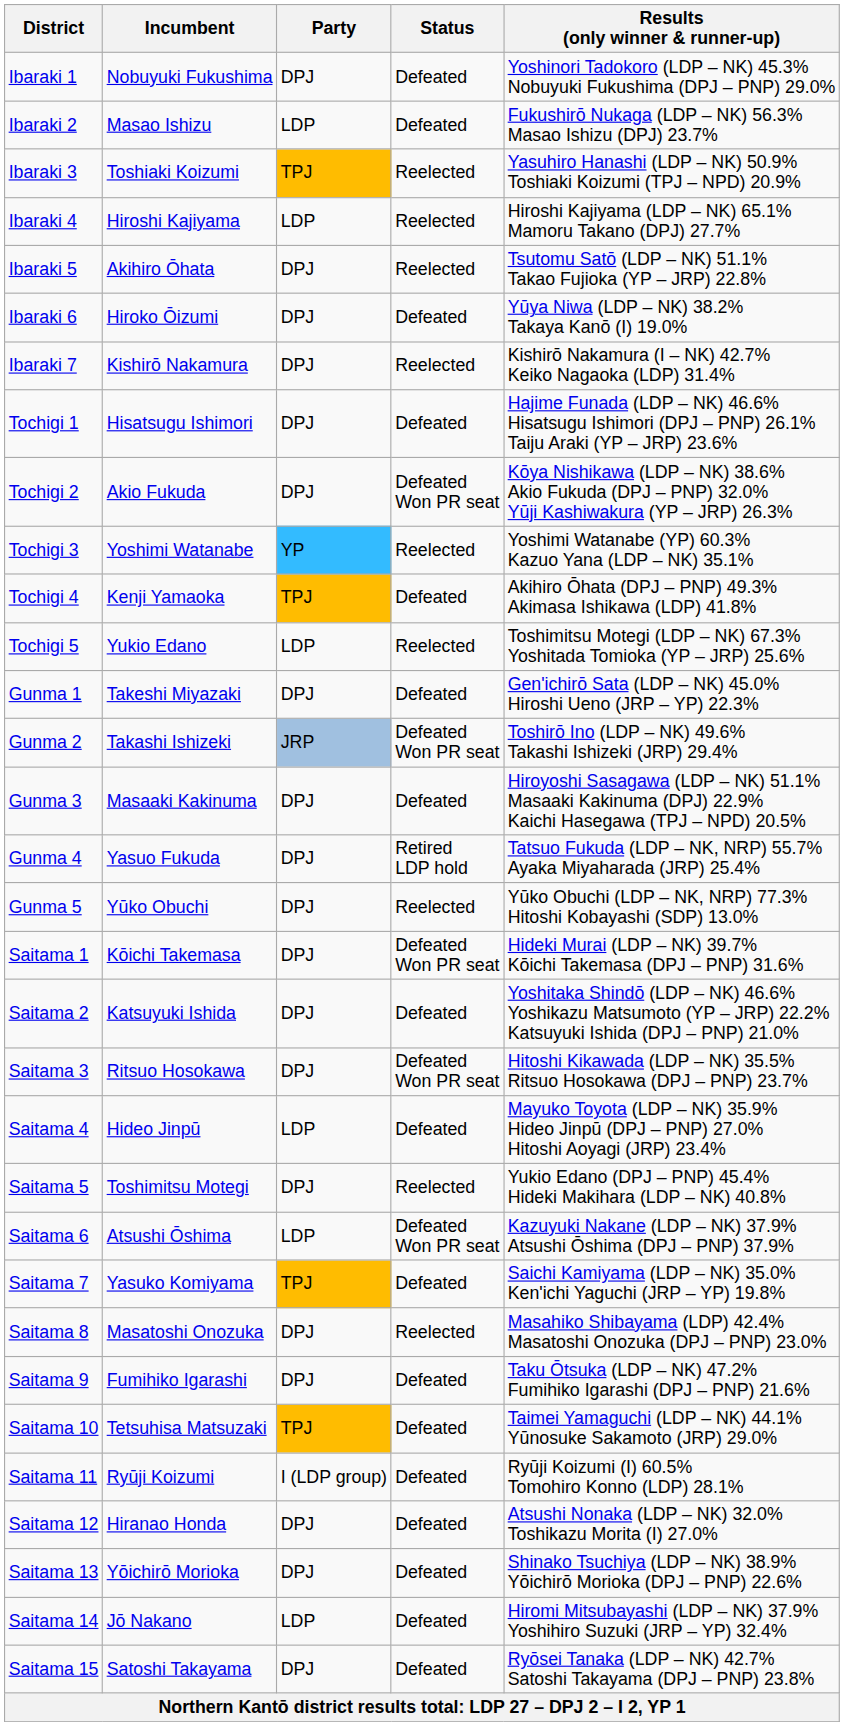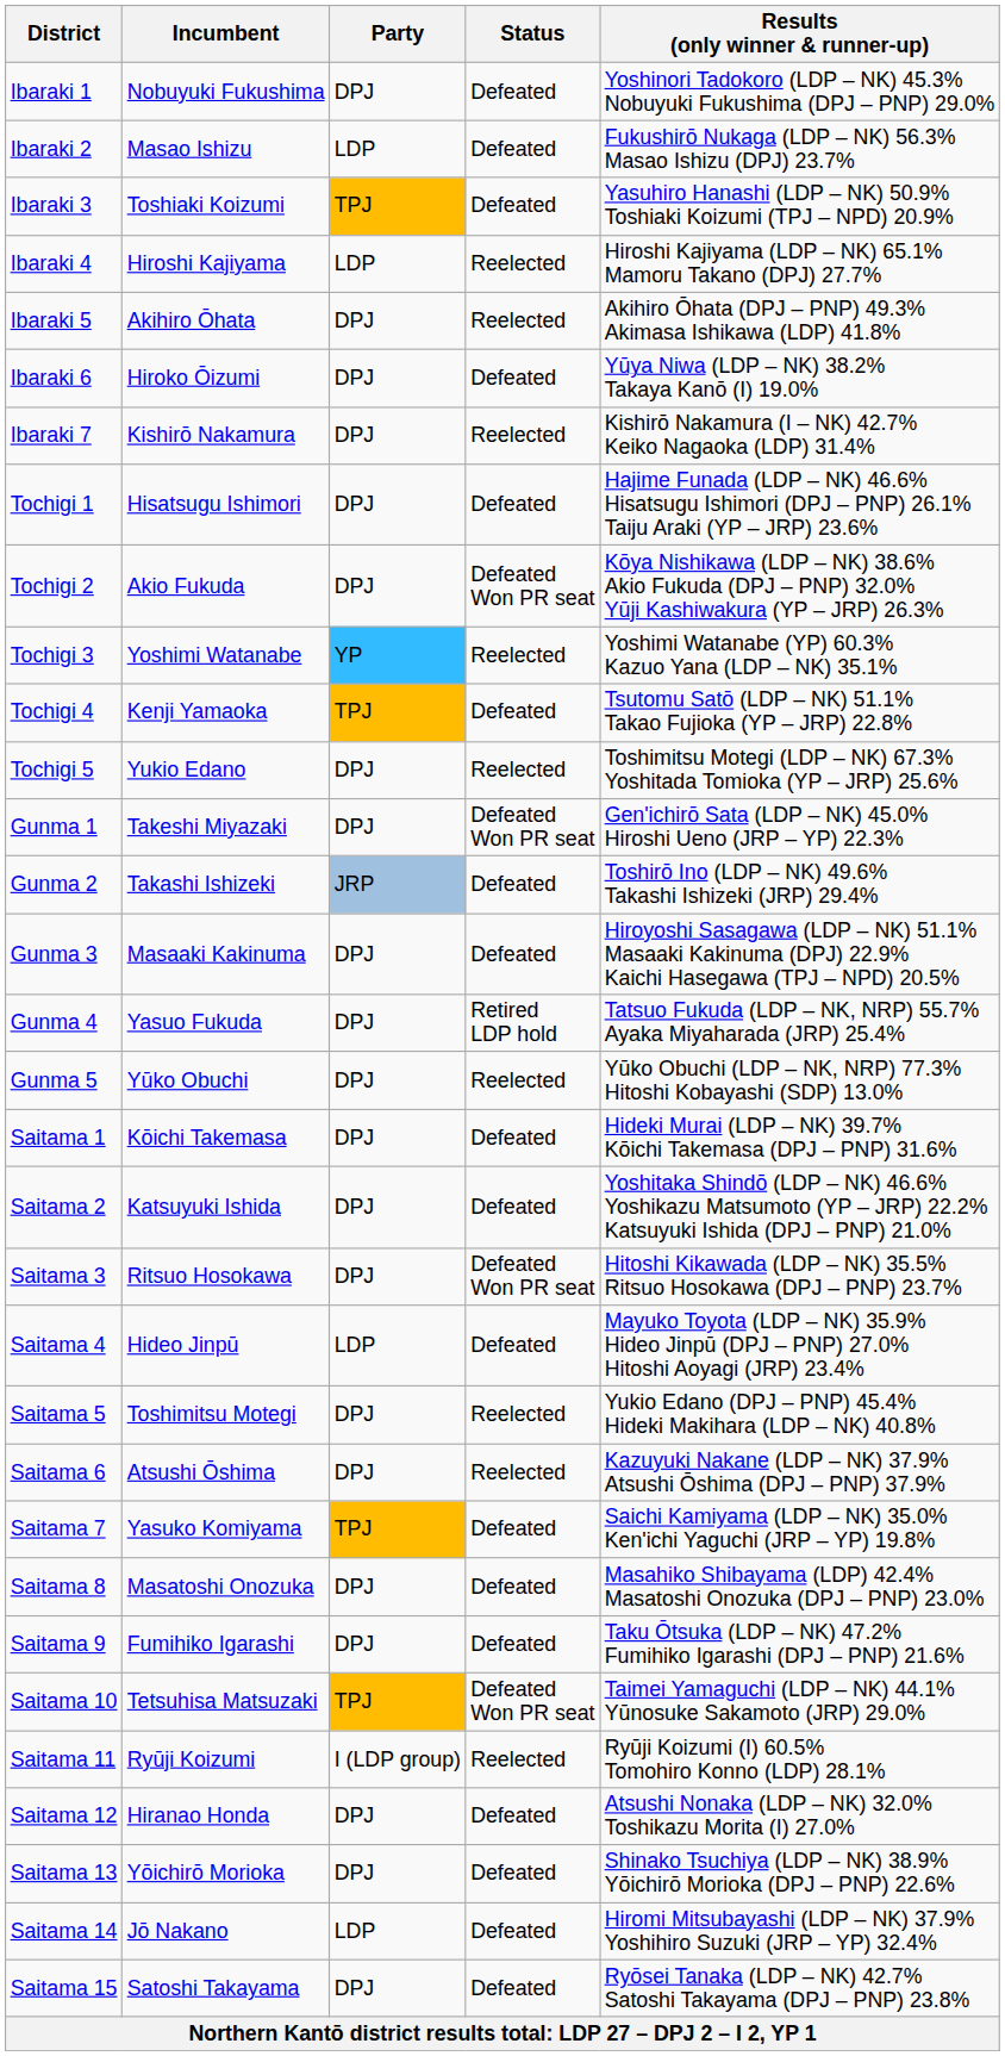 <table class="wikitable">
 <tr>
 <th>District</th>
 <th>Incumbent</th>
 <th>Party</th>
 <th>Status</th>
 <th>Results<br>(only winner & runner-up)</th>
 </tr>
 <tr>
 <td><a href='#'>Ibaraki 1</a></td>
 <td><a href='#'>Nobuyuki Fukushima</a></td>
 <td>DPJ</td>
 <td>Defeated</td>
 <td><a href='#'>Yoshinori Tadokoro</a> (LDP – NK) 45.3%<br>Nobuyuki Fukushima (DPJ – PNP) 29.0%</td>
 </tr>
 <tr>
 <td><a href='#'>Ibaraki 2</a></td>
 <td><a href='#'>Masao Ishizu</a></td>
 <td>LDP</td>
 <td>Defeated</td>
 <td><a href='#'>Fukushirō Nukaga</a> (LDP – NK) 56.3%<br>Masao Ishizu (DPJ) 23.7%</td>
 </tr>
 <tr>
 <td><a href='#'>Ibaraki 3</a></td>
 <td><a href='#'>Toshiaki Koizumi</a></td>
 <td bgcolor="#FFBC00">TPJ</td>
-<td>Reelected</td>
+<td>Defeated</td>
 <td><a href='#'>Yasuhiro Hanashi</a> (LDP – NK) 50.9%<br>Toshiaki Koizumi (TPJ – NPD) 20.9%</td>
 </tr>
 <tr>
 <td><a href='#'>Ibaraki 4</a></td>
 <td><a href='#'>Hiroshi Kajiyama</a></td>
 <td>LDP</td>
 <td>Reelected</td>
 <td>Hiroshi Kajiyama (LDP – NK) 65.1%<br>Mamoru Takano (DPJ) 27.7%</td>
 </tr>
 <tr>
 <td><a href='#'>Ibaraki 5</a></td>
 <td><a href='#'>Akihiro Ōhata</a></td>
 <td>DPJ</td>
 <td>Reelected</td>
-<td><a href='#'>Tsutomu Satō</a> (LDP – NK) 51.1%<br>Takao Fujioka (YP – JRP) 22.8%</td>
+<td>Akihiro Ōhata (DPJ – PNP) 49.3%<br>Akimasa Ishikawa (LDP) 41.8%</td>
 </tr>
 <tr>
 <td><a href='#'>Ibaraki 6</a></td>
 <td><a href='#'>Hiroko Ōizumi</a></td>
 <td>DPJ</td>
 <td>Defeated</td>
 <td><a href='#'>Yūya Niwa</a> (LDP – NK) 38.2%<br>Takaya Kanō (I) 19.0%</td>
 </tr>
 <tr>
 <td><a href='#'>Ibaraki 7</a></td>
 <td><a href='#'>Kishirō Nakamura</a></td>
 <td>DPJ</td>
 <td>Reelected</td>
 <td>Kishirō Nakamura (I – NK) 42.7%<br>Keiko Nagaoka (LDP) 31.4%</td>
 </tr>
 <tr>
 <td><a href='#'>Tochigi 1</a></td>
 <td><a href='#'>Hisatsugu Ishimori</a></td>
 <td>DPJ</td>
 <td>Defeated</td>
 <td><a href='#'>Hajime Funada</a> (LDP – NK) 46.6%<br>Hisatsugu Ishimori (DPJ – PNP) 26.1%<br>Taiju Araki (YP – JRP) 23.6%</td>
 </tr>
 <tr>
 <td><a href='#'>Tochigi 2</a></td>
 <td><a href='#'>Akio Fukuda</a></td>
 <td>DPJ</td>
 <td>Defeated<br>Won PR seat</td>
 <td><a href='#'>Kōya Nishikawa</a> (LDP – NK) 38.6%<br>Akio Fukuda (DPJ – PNP) 32.0%<br><a href='#'>Yūji Kashiwakura</a> (YP – JRP) 26.3%</td>
 </tr>
 <tr>
 <td><a href='#'>Tochigi 3</a></td>
 <td><a href='#'>Yoshimi Watanabe</a></td>
 <td style="background:#3bf;">YP</td>
 <td>Reelected</td>
 <td>Yoshimi Watanabe (YP) 60.3%<br>Kazuo Yana (LDP – NK) 35.1%</td>
 </tr>
 <tr>
 <td><a href='#'>Tochigi 4</a></td>
 <td><a href='#'>Kenji Yamaoka</a></td>
 <td bgcolor="#FFBC00">TPJ</td>
 <td>Defeated</td>
-<td>Akihiro Ōhata (DPJ – PNP) 49.3%<br>Akimasa Ishikawa (LDP) 41.8%</td>
+<td><a href='#'>Tsutomu Satō</a> (LDP – NK) 51.1%<br>Takao Fujioka (YP – JRP) 22.8%</td>
 </tr>
 <tr>
 <td><a href='#'>Tochigi 5</a></td>
 <td><a href='#'>Yukio Edano</a></td>
-<td>LDP</td>
+<td>DPJ</td>
 <td>Reelected</td>
 <td>Toshimitsu Motegi (LDP – NK) 67.3%<br>Yoshitada Tomioka (YP – JRP) 25.6%</td>
 </tr>
 <tr>
 <td><a href='#'>Gunma 1</a></td>
 <td><a href='#'>Takeshi Miyazaki</a></td>
 <td>DPJ</td>
-<td>Defeated</td>
+<td>Defeated<br>Won PR seat</td>
 <td><a href='#'>Gen'ichirō Sata</a> (LDP – NK) 45.0%<br>Hiroshi Ueno (JRP – YP) 22.3%</td>
 </tr>
 <tr>
 <td><a href='#'>Gunma 2</a></td>
 <td><a href='#'>Takashi Ishizeki</a></td>
 <td bgcolor="#A0C0E0">JRP</td>
-<td>Defeated<br>Won PR seat</td>
+<td>Defeated</td>
 <td><a href='#'>Toshirō Ino</a> (LDP – NK) 49.6%<br>Takashi Ishizeki (JRP) 29.4%</td>
 </tr>
 <tr>
 <td><a href='#'>Gunma 3</a></td>
 <td><a href='#'>Masaaki Kakinuma</a></td>
 <td>DPJ</td>
 <td>Defeated</td>
 <td><a href='#'>Hiroyoshi Sasagawa</a> (LDP – NK) 51.1%<br>Masaaki Kakinuma (DPJ) 22.9%<br>Kaichi Hasegawa (TPJ – NPD) 20.5%</td>
 </tr>
 <tr>
 <td><a href='#'>Gunma 4</a></td>
 <td><a href='#'>Yasuo Fukuda</a></td>
 <td>DPJ</td>
 <td>Retired<br>LDP hold</td>
 <td><a href='#'>Tatsuo Fukuda</a> (LDP – NK, NRP) 55.7%<br>Ayaka Miyaharada (JRP) 25.4%</td>
 </tr>
 <tr>
 <td><a href='#'>Gunma 5</a></td>
 <td><a href='#'>Yūko Obuchi</a></td>
 <td>DPJ</td>
 <td>Reelected</td>
 <td>Yūko Obuchi (LDP – NK, NRP) 77.3%<br>Hitoshi Kobayashi (SDP) 13.0%</td>
 </tr>
 <tr>
 <td><a href='#'>Saitama 1</a></td>
 <td><a href='#'>Kōichi Takemasa</a></td>
 <td>DPJ</td>
-<td>Defeated<br>Won PR seat</td>
+<td>Defeated</td>
 <td><a href='#'>Hideki Murai</a> (LDP – NK) 39.7%<br>Kōichi Takemasa (DPJ – PNP) 31.6%</td>
 </tr>
 <tr>
 <td><a href='#'>Saitama 2</a></td>
 <td><a href='#'>Katsuyuki Ishida</a></td>
 <td>DPJ</td>
 <td>Defeated</td>
 <td><a href='#'>Yoshitaka Shindō</a> (LDP – NK) 46.6%<br>Yoshikazu Matsumoto (YP – JRP) 22.2%<br>Katsuyuki Ishida (DPJ – PNP) 21.0%</td>
 </tr>
 <tr>
 <td><a href='#'>Saitama 3</a></td>
 <td><a href='#'>Ritsuo Hosokawa</a></td>
 <td>DPJ</td>
 <td>Defeated<br>Won PR seat</td>
 <td><a href='#'>Hitoshi Kikawada</a> (LDP – NK) 35.5%<br>Ritsuo Hosokawa (DPJ – PNP) 23.7%</td>
 </tr>
 <tr>
 <td><a href='#'>Saitama 4</a></td>
 <td><a href='#'>Hideo Jinpū</a></td>
 <td>LDP</td>
 <td>Defeated</td>
 <td><a href='#'>Mayuko Toyota</a> (LDP – NK) 35.9%<br>Hideo Jinpū (DPJ – PNP) 27.0%<br>Hitoshi Aoyagi (JRP) 23.4%</td>
 </tr>
 <tr>
 <td><a href='#'>Saitama 5</a></td>
 <td><a href='#'>Toshimitsu Motegi</a></td>
 <td>DPJ</td>
 <td>Reelected</td>
 <td>Yukio Edano (DPJ – PNP) 45.4%<br>Hideki Makihara (LDP – NK) 40.8%</td>
 </tr>
 <tr>
 <td><a href='#'>Saitama 6</a></td>
 <td><a href='#'>Atsushi Ōshima</a></td>
-<td>LDP</td>
-<td>Defeated<br>Won PR seat</td>
+<td>DPJ</td>
+<td>Reelected</td>
 <td><a href='#'>Kazuyuki Nakane</a> (LDP – NK) 37.9%<br>Atsushi Ōshima (DPJ – PNP) 37.9%</td>
 </tr>
 <tr>
 <td><a href='#'>Saitama 7</a></td>
 <td><a href='#'>Yasuko Komiyama</a></td>
 <td bgcolor="#FFBC00">TPJ</td>
 <td>Defeated</td>
 <td><a href='#'>Saichi Kamiyama</a> (LDP – NK) 35.0%<br>Ken'ichi Yaguchi (JRP – YP) 19.8%</td>
 </tr>
 <tr>
 <td><a href='#'>Saitama 8</a></td>
 <td><a href='#'>Masatoshi Onozuka</a></td>
 <td>DPJ</td>
-<td>Reelected</td>
+<td>Defeated</td>
 <td><a href='#'>Masahiko Shibayama</a> (LDP) 42.4%<br>Masatoshi Onozuka (DPJ – PNP) 23.0%</td>
 </tr>
 <tr>
 <td><a href='#'>Saitama 9</a></td>
 <td><a href='#'>Fumihiko Igarashi</a></td>
 <td>DPJ</td>
 <td>Defeated</td>
 <td><a href='#'>Taku Ōtsuka</a> (LDP – NK) 47.2%<br>Fumihiko Igarashi (DPJ – PNP) 21.6%</td>
 </tr>
 <tr>
 <td><a href='#'>Saitama 10</a></td>
 <td><a href='#'>Tetsuhisa Matsuzaki</a></td>
 <td bgcolor="#FFBC00">TPJ</td>
-<td>Defeated</td>
+<td>Defeated<br>Won PR seat</td>
 <td><a href='#'>Taimei Yamaguchi</a> (LDP – NK) 44.1%<br>Yūnosuke Sakamoto (JRP) 29.0%</td>
 </tr>
 <tr>
 <td><a href='#'>Saitama 11</a></td>
 <td><a href='#'>Ryūji Koizumi</a></td>
 <td>I (LDP group)</td>
-<td>Defeated</td>
+<td>Reelected</td>
 <td>Ryūji Koizumi (I) 60.5%<br>Tomohiro Konno (LDP) 28.1%</td>
 </tr>
 <tr>
 <td><a href='#'>Saitama 12</a></td>
 <td><a href='#'>Hiranao Honda</a></td>
 <td>DPJ</td>
 <td>Defeated</td>
 <td><a href='#'>Atsushi Nonaka</a> (LDP – NK) 32.0%<br>Toshikazu Morita (I) 27.0%</td>
 </tr>
 <tr>
 <td><a href='#'>Saitama 13</a></td>
 <td><a href='#'>Yōichirō Morioka</a></td>
 <td>DPJ</td>
 <td>Defeated</td>
 <td><a href='#'>Shinako Tsuchiya</a> (LDP – NK) 38.9%<br>Yōichirō Morioka (DPJ – PNP) 22.6%</td>
 </tr>
 <tr>
 <td><a href='#'>Saitama 14</a></td>
 <td><a href='#'>Jō Nakano</a></td>
 <td>LDP</td>
 <td>Defeated</td>
 <td><a href='#'>Hiromi Mitsubayashi</a> (LDP – NK) 37.9%<br>Yoshihiro Suzuki (JRP – YP) 32.4%</td>
 </tr>
 <tr>
 <td><a href='#'>Saitama 15</a></td>
 <td><a href='#'>Satoshi Takayama</a></td>
 <td>DPJ</td>
 <td>Defeated</td>
 <td><a href='#'>Ryōsei Tanaka</a> (LDP – NK) 42.7%<br>Satoshi Takayama (DPJ – PNP) 23.8%</td>
 </tr>
 <tr>
 <th colspan="5">Northern Kantō district results total: LDP 27 – DPJ 2 – I 2, YP 1</th>
 </tr>
 </table>
